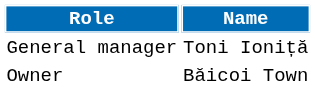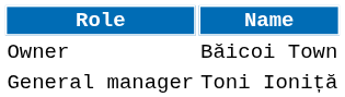 <table class="toccolours">
 <tr>
 <th style="background:#006cb5;color:#fefefe;border:1px solid #fefefe;">Role</th>
 <th style="background:#006cb5;color:#fefefe;border:1px solid #fefefe;">Name</th>
 </tr>
 <tr>
+<td>Owner</td>
+<td> Băicoi Town</td>
+</tr>
+<tr>
 <td>General manager</td>
 <td> Toni Ioniță</td>
 </tr>
-<tr>
-<td>Owner</td>
-<td> Băicoi Town</td>
-</tr>
 </table>
